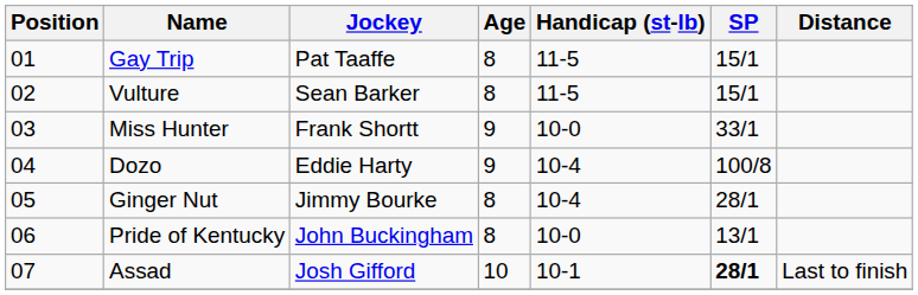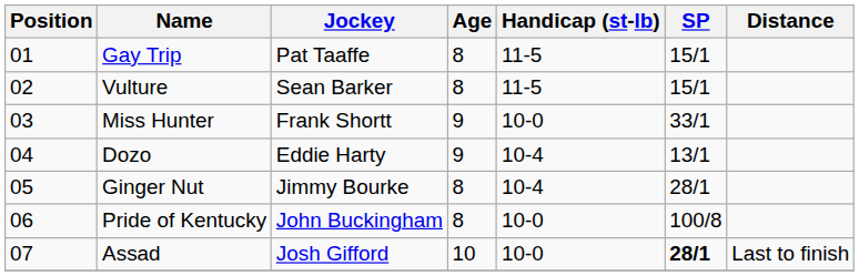 <table class="wikitable sortable">
 <tr>
 <th>Position</th>
 <th>Name</th>
 <th><a href='#'>Jockey</a></th>
 <th>Age</th>
 <th>Handicap (<a href='#'>st</a>-<a href='#'>lb</a>)</th>
 <th><a href='#'>SP</a></th>
 <th>Distance</th>
 </tr>
 <tr>
 <td>01</td>
 <td><a href='#'>Gay Trip</a></td>
 <td>Pat Taaffe</td>
 <td>8</td>
 <td>11-5</td>
 <td>15/1</td>
 <td></td>
 </tr>
 <tr>
 <td>02</td>
 <td>Vulture</td>
 <td>Sean Barker</td>
 <td>8</td>
 <td>11-5</td>
 <td>15/1</td>
 <td></td>
 </tr>
 <tr>
 <td>03</td>
 <td>Miss Hunter</td>
 <td>Frank Shortt</td>
 <td>9</td>
 <td>10-0</td>
 <td>33/1</td>
 <td></td>
 </tr>
 <tr>
 <td>04</td>
 <td>Dozo</td>
 <td>Eddie Harty</td>
 <td>9</td>
 <td>10-4</td>
-<td>100/8</td>
+<td>13/1</td>
 <td></td>
 </tr>
 <tr>
 <td>05</td>
 <td>Ginger Nut</td>
 <td>Jimmy Bourke</td>
 <td>8</td>
 <td>10-4</td>
 <td>28/1</td>
 <td></td>
 </tr>
 <tr>
 <td>06</td>
 <td>Pride of Kentucky</td>
 <td><a href='#'>John Buckingham</a></td>
 <td>8</td>
 <td>10-0</td>
-<td>13/1</td>
+<td>100/8</td>
 <td></td>
 </tr>
 <tr>
 <td>07</td>
 <td>Assad</td>
 <td><a href='#'>Josh Gifford</a></td>
 <td>10</td>
-<td>10-1</td>
+<td>10-0</td>
 <td><strong>28/1</strong></td>
 <td>Last to finish</td>
 </tr>
 <tr>
 </tr>
 </table>
